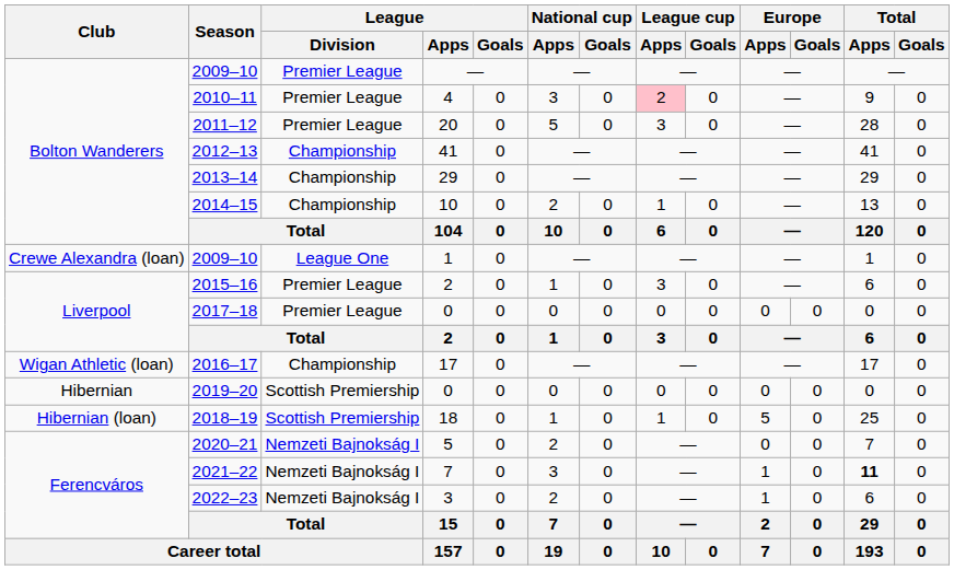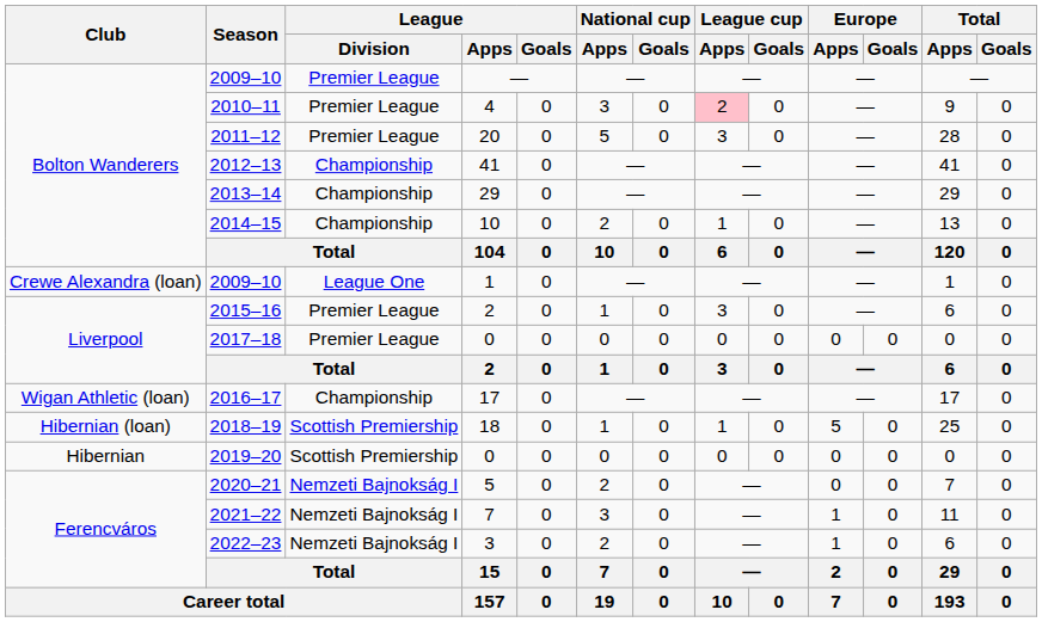 <table class="wikitable" style="text-align:center">
 <tr>
 <th rowspan=2>Club</th>
 <th rowspan=2>Season</th>
 <th colspan=3>League</th>
 <th colspan=2>National cup</th>
 <th colspan=2>League cup</th>
 <th colspan=2>Europe</th>
 <th colspan=2>Total</th>
 </tr>
 <tr>
 <th>Division</th>
 <th>Apps</th>
 <th>Goals</th>
 <th>Apps</th>
 <th>Goals</th>
 <th>Apps</th>
 <th>Goals</th>
 <th>Apps</th>
 <th>Goals</th>
 <th>Apps</th>
 <th>Goals</th>
 </tr>
 <tr>
 <td rowspan=7><a href='#'>Bolton Wanderers</a></td>
 <td><a href='#'>2009–10</a></td>
 <td><a href='#'>Premier League</a></td>
 <td colspan="2">—</td>
 <td colspan="2">—</td>
 <td colspan="2">—</td>
 <td colspan="2">—</td>
 <td colspan="2">—</td>
 </tr>
 <tr>
 <td><a href='#'>2010–11</a></td>
 <td>Premier League</td>
 <td>4</td>
 <td>0</td>
 <td>3</td>
 <td>0</td>
 <td style="background: pink;">2</td>
 <td>0</td>
 <td colspan="2">—</td>
 <td>9</td>
 <td>0</td>
 </tr>
 <tr>
 <td><a href='#'>2011–12</a></td>
 <td>Premier League</td>
 <td>20</td>
 <td>0</td>
 <td>5</td>
 <td>0</td>
 <td>3</td>
 <td>0</td>
 <td colspan="2">—</td>
 <td>28</td>
 <td>0</td>
 </tr>
 <tr>
 <td><a href='#'>2012–13</a></td>
 <td><a href='#'>Championship</a></td>
 <td>41</td>
 <td>0</td>
 <td colspan="2">—</td>
 <td colspan="2">—</td>
 <td colspan="2">—</td>
 <td>41</td>
 <td>0</td>
 </tr>
 <tr>
 <td><a href='#'>2013–14</a></td>
 <td>Championship</td>
 <td>29</td>
 <td>0</td>
 <td colspan="2">—</td>
 <td colspan="2">—</td>
 <td colspan="2">—</td>
 <td>29</td>
 <td>0</td>
 </tr>
 <tr>
 <td><a href='#'>2014–15</a></td>
 <td>Championship</td>
 <td>10</td>
 <td>0</td>
 <td>2</td>
 <td>0</td>
 <td>1</td>
 <td>0</td>
 <td colspan="2">—</td>
 <td>13</td>
 <td>0</td>
 </tr>
 <tr>
 <th colspan=2>Total</th>
 <th>104</th>
 <th>0</th>
 <th>10</th>
 <th>0</th>
 <th>6</th>
 <th>0</th>
 <th colspan="2">—</th>
 <th>120</th>
 <th>0</th>
 </tr>
 <tr>
 <td><a href='#'>Crewe Alexandra</a> (loan)</td>
 <td><a href='#'>2009–10</a></td>
 <td><a href='#'>League One</a></td>
 <td>1</td>
 <td>0</td>
 <td colspan="2">—</td>
 <td colspan="2">—</td>
 <td colspan="2">—</td>
 <td>1</td>
 <td>0</td>
 </tr>
 <tr>
 <td rowspan=3><a href='#'>Liverpool</a></td>
 <td><a href='#'>2015–16</a></td>
 <td>Premier League</td>
 <td>2</td>
 <td>0</td>
 <td>1</td>
 <td>0</td>
 <td>3</td>
 <td>0</td>
 <td colspan="2">—</td>
 <td>6</td>
 <td>0</td>
 </tr>
 <tr>
 <td><a href='#'>2017–18</a></td>
 <td>Premier League</td>
 <td>0</td>
 <td>0</td>
 <td>0</td>
 <td>0</td>
 <td>0</td>
 <td>0</td>
 <td>0</td>
 <td>0</td>
 <td>0</td>
 <td>0</td>
 </tr>
 <tr>
 <th colspan=2>Total</th>
 <th>2</th>
 <th>0</th>
 <th>1</th>
 <th>0</th>
 <th>3</th>
 <th>0</th>
 <th colspan="2">—</th>
 <th>6</th>
 <th>0</th>
 </tr>
 <tr>
 <td><a href='#'>Wigan Athletic</a> (loan)</td>
 <td><a href='#'>2016–17</a></td>
 <td>Championship</td>
 <td>17</td>
 <td>0</td>
 <td colspan="2">—</td>
 <td colspan="2">—</td>
 <td colspan="2">—</td>
 <td>17</td>
 <td>0</td>
 </tr>
 <tr>
+<td><a href='#'>Hibernian</a> (loan)</td>
+<td><a href='#'>2018–19</a></td>
+<td><a href='#'>Scottish Premiership</a></td>
+<td>18</td>
+<td>0</td>
+<td>1</td>
+<td>0</td>
+<td>1</td>
+<td>0</td>
+<td>5</td>
+<td>0</td>
+<td>25</td>
+<td>0</td>
+</tr>
+<tr>
 <td>Hibernian</td>
 <td><a href='#'>2019–20</a></td>
 <td>Scottish Premiership</td>
 <td>0</td>
 <td>0</td>
 <td>0</td>
 <td>0</td>
 <td>0</td>
 <td>0</td>
 <td>0</td>
 <td>0</td>
 <td>0</td>
-<td>0</td>
-</tr>
-<tr>
-<td><a href='#'>Hibernian</a> (loan)</td>
-<td><a href='#'>2018–19</a></td>
-<td><a href='#'>Scottish Premiership</a></td>
-<td>18</td>
-<td>0</td>
-<td>1</td>
-<td>0</td>
-<td>1</td>
-<td>0</td>
-<td>5</td>
-<td>0</td>
-<td>25</td>
 <td>0</td>
 </tr>
 <tr>
 <td rowspan=4><a href='#'>Ferencváros</a></td>
 <td><a href='#'>2020–21</a></td>
 <td><a href='#'>Nemzeti Bajnokság I</a></td>
 <td>5</td>
 <td>0</td>
 <td>2</td>
 <td>0</td>
 <td colspan="2">—</td>
 <td>0</td>
 <td>0</td>
 <td>7</td>
 <td>0</td>
 </tr>
 <tr>
 <td><a href='#'>2021–22</a></td>
 <td>Nemzeti Bajnokság I</td>
 <td>7</td>
 <td>0</td>
 <td>3</td>
 <td>0</td>
 <td colspan="2">—</td>
 <td>1</td>
 <td>0</td>
-<td><strong>11</strong></td>
+<td>11</td>
 <td>0</td>
 </tr>
 <tr>
 <td><a href='#'>2022–23</a></td>
 <td>Nemzeti Bajnokság I</td>
 <td>3</td>
 <td>0</td>
 <td>2</td>
 <td>0</td>
 <td colspan="2">—</td>
 <td>1</td>
 <td>0</td>
 <td>6</td>
 <td>0</td>
 </tr>
 <tr>
 <th colspan=2>Total</th>
 <th>15</th>
 <th>0</th>
 <th>7</th>
 <th>0</th>
 <th colspan="2">—</th>
 <th>2</th>
 <th>0</th>
 <th>29</th>
 <th>0</th>
 </tr>
 <tr>
 <th colspan=3>Career total</th>
 <th>157</th>
 <th>0</th>
 <th>19</th>
 <th>0</th>
 <th>10</th>
 <th>0</th>
 <th>7</th>
 <th>0</th>
 <th>193</th>
 <th>0</th>
 </tr>
 </table>
